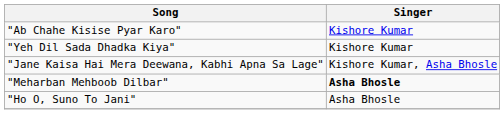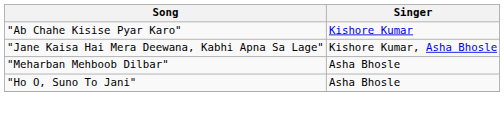 <table class="wikitable" style="font-size:95%;">
 <tr>
 <th>Song</th>
 <th>Singer</th>
 </tr>
 <tr>
 <td>"Ab Chahe Kisise Pyar Karo"</td>
 <td><a href='#'>Kishore Kumar</a></td>
 </tr>
 <tr>
-<td>"Yeh Dil Sada Dhadka Kiya"</td>
-<td>Kishore Kumar</td>
-</tr>
-<tr>
 <td>"Jane Kaisa Hai Mera Deewana, Kabhi Apna Sa Lage"</td>
 <td>Kishore Kumar, <a href='#'>Asha Bhosle</a></td>
 </tr>
 <tr>
 <td>"Meharban Mehboob Dilbar"</td>
-<td><strong>Asha Bhosle</strong></td>
+<td>Asha Bhosle</td>
 </tr>
 <tr>
 <td>"Ho O, Suno To Jani"</td>
 <td>Asha Bhosle</td>
 </tr>
 <tr>
 </tr>
 </table>
